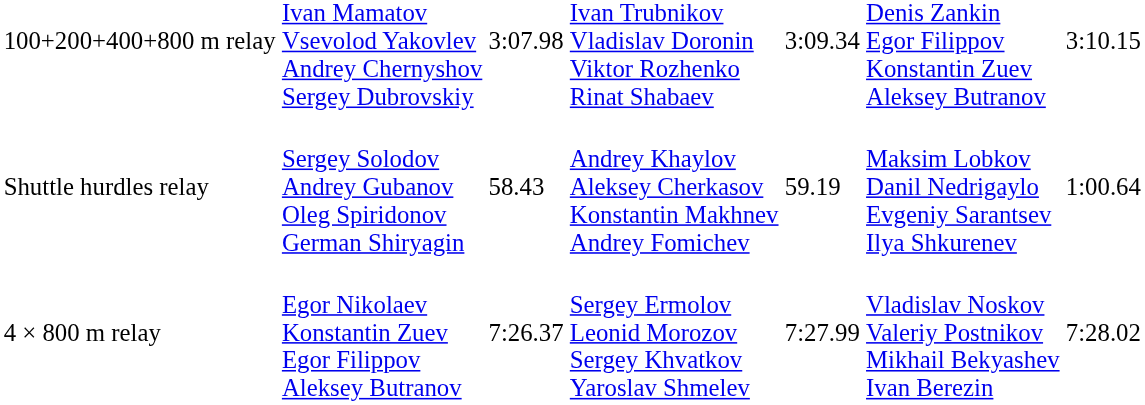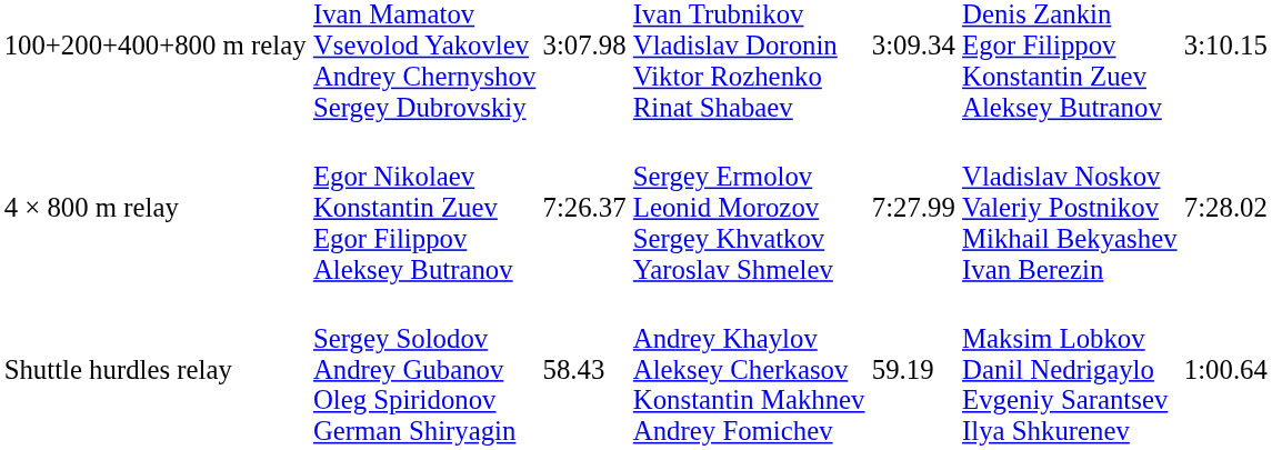 <table>
 <tr>
 <td>100+200+400+800 m relay</td>
 <td><br><a href='#'>Ivan Mamatov</a><br><a href='#'>Vsevolod Yakovlev</a><br><a href='#'>Andrey Chernyshov</a><br><a href='#'>Sergey Dubrovskiy</a></td>
 <td>3:07.98</td>
 <td><br><a href='#'>Ivan Trubnikov</a><br><a href='#'>Vladislav Doronin</a><br><a href='#'>Viktor Rozhenko</a><br><a href='#'>Rinat Shabaev</a></td>
 <td>3:09.34</td>
 <td><br><a href='#'>Denis Zankin</a><br><a href='#'>Egor Filippov</a><br><a href='#'>Konstantin Zuev</a><br><a href='#'>Aleksey Butranov</a></td>
 <td>3:10.15</td>
 </tr>
 <tr>
+<td>4 × 800 m relay</td>
+<td><br><a href='#'>Egor Nikolaev</a><br><a href='#'>Konstantin Zuev</a><br><a href='#'>Egor Filippov</a><br><a href='#'>Aleksey Butranov</a></td>
+<td>7:26.37</td>
+<td><br><a href='#'>Sergey Ermolov</a><br><a href='#'>Leonid Morozov</a><br><a href='#'>Sergey Khvatkov</a><br><a href='#'>Yaroslav Shmelev</a></td>
+<td>7:27.99</td>
+<td><br><a href='#'>Vladislav Noskov</a><br><a href='#'>Valeriy Postnikov</a><br><a href='#'>Mikhail Bekyashev</a><br><a href='#'>Ivan Berezin</a></td>
+<td>7:28.02</td>
+</tr>
+<tr>
 <td>Shuttle hurdles relay</td>
 <td><br><a href='#'>Sergey Solodov</a><br><a href='#'>Andrey Gubanov</a><br><a href='#'>Oleg Spiridonov</a><br><a href='#'>German Shiryagin</a></td>
 <td>58.43</td>
 <td><br><a href='#'>Andrey Khaylov</a><br><a href='#'>Aleksey Cherkasov</a><br><a href='#'>Konstantin Makhnev</a><br><a href='#'>Andrey Fomichev</a></td>
 <td>59.19</td>
 <td><br><a href='#'>Maksim Lobkov</a><br><a href='#'>Danil Nedrigaylo</a><br><a href='#'>Evgeniy Sarantsev</a><br><a href='#'>Ilya Shkurenev</a></td>
 <td>1:00.64</td>
 </tr>
-<tr>
-<td>4 × 800 m relay</td>
-<td><br><a href='#'>Egor Nikolaev</a><br><a href='#'>Konstantin Zuev</a><br><a href='#'>Egor Filippov</a><br><a href='#'>Aleksey Butranov</a></td>
-<td>7:26.37</td>
-<td><br><a href='#'>Sergey Ermolov</a><br><a href='#'>Leonid Morozov</a><br><a href='#'>Sergey Khvatkov</a><br><a href='#'>Yaroslav Shmelev</a></td>
-<td>7:27.99</td>
-<td><br><a href='#'>Vladislav Noskov</a><br><a href='#'>Valeriy Postnikov</a><br><a href='#'>Mikhail Bekyashev</a><br><a href='#'>Ivan Berezin</a></td>
-<td>7:28.02</td>
-</tr>
 </table>
